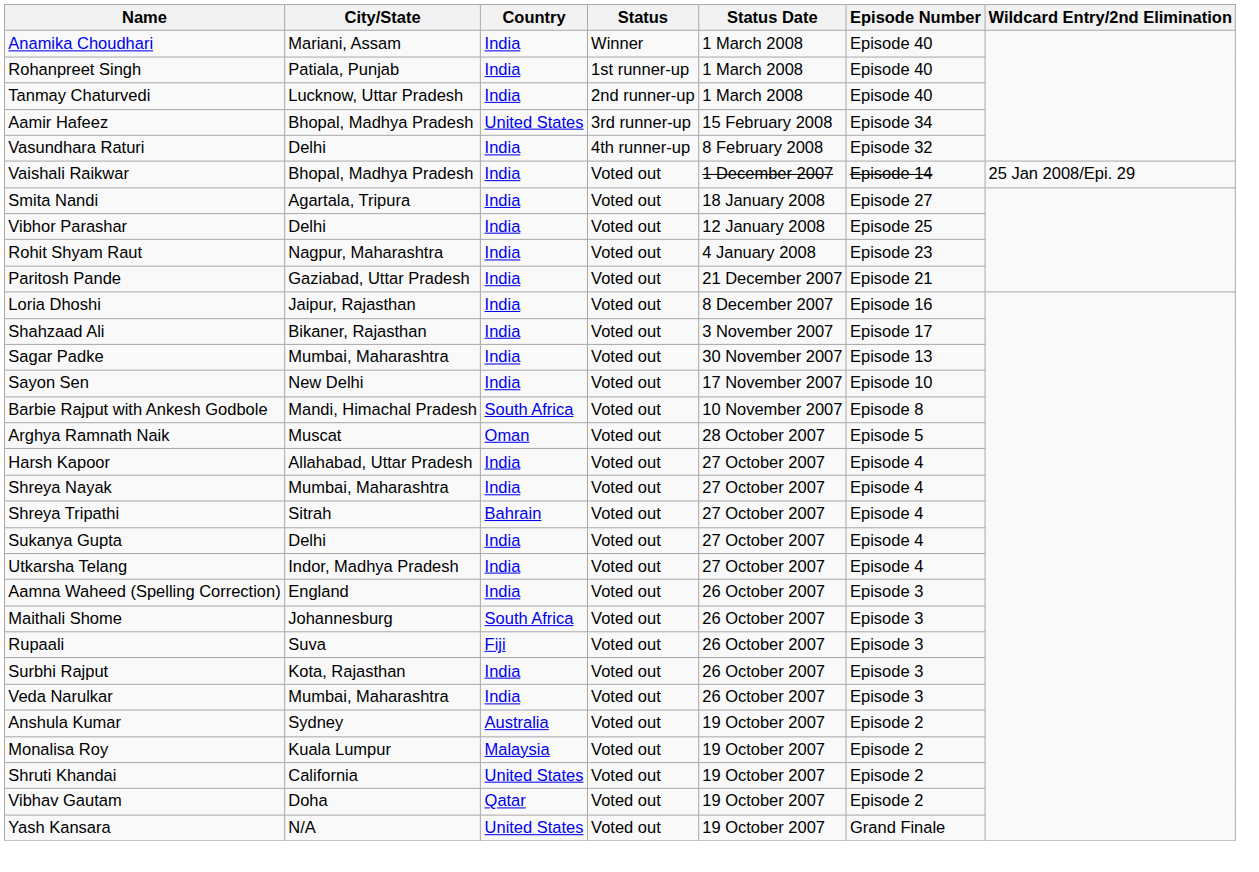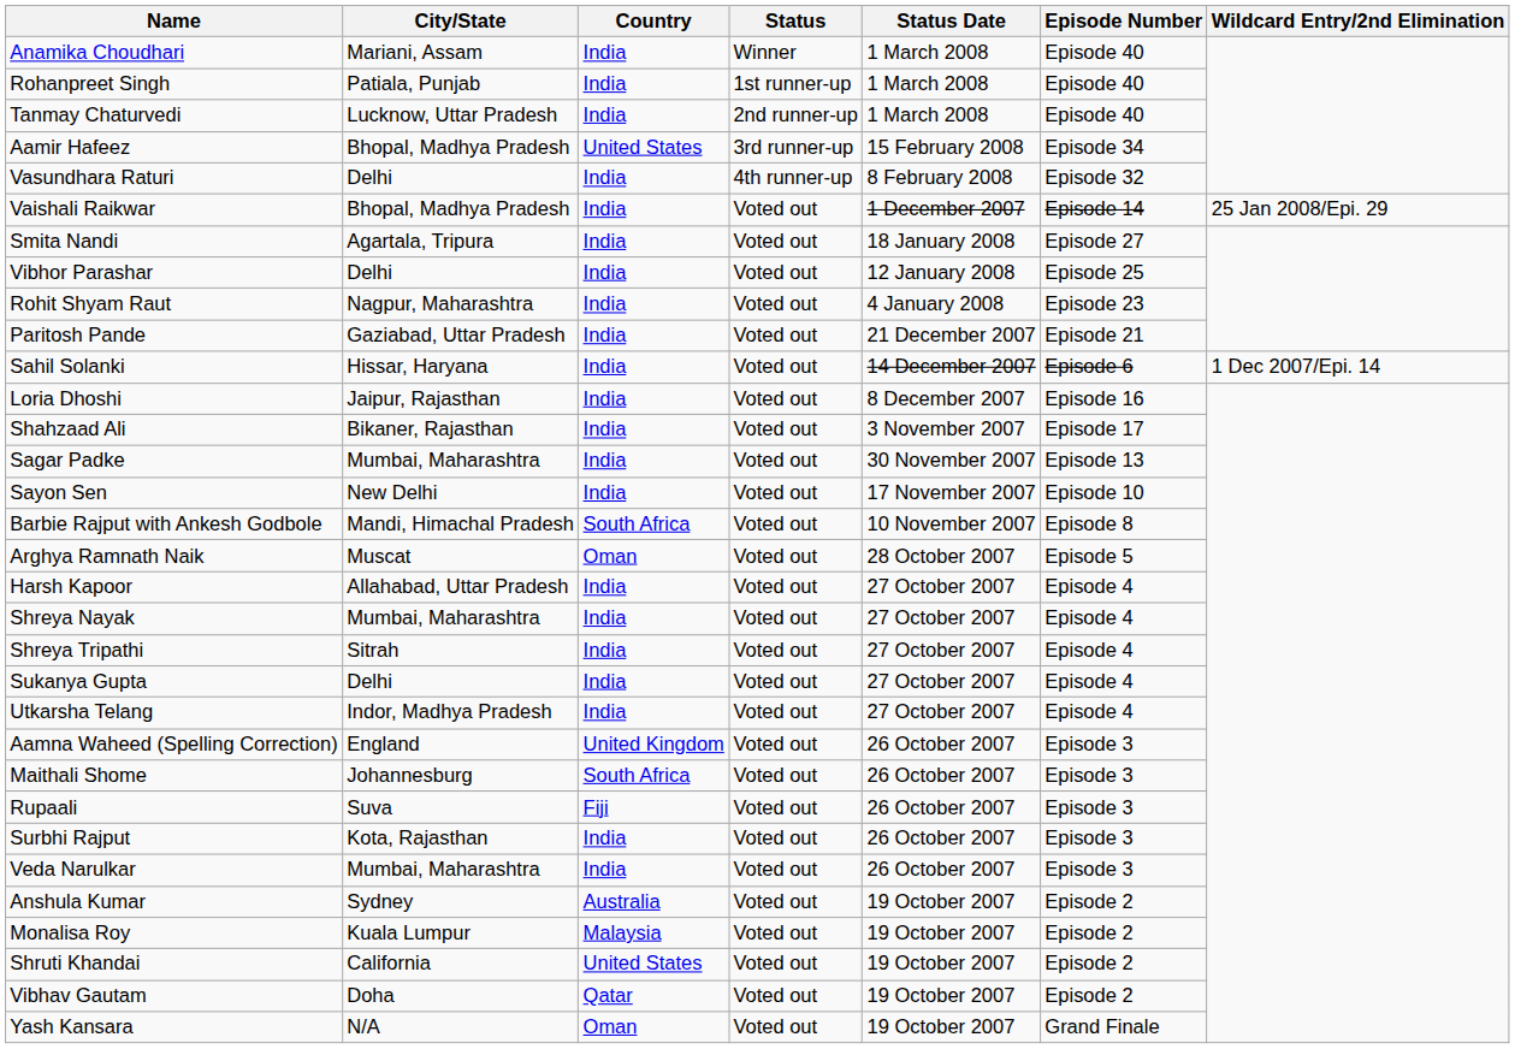 <table class="wikitable">
 <tr>
 <th>Name</th>
 <th>City/State</th>
 <th>Country</th>
 <th>Status</th>
 <th>Status Date</th>
 <th>Episode Number</th>
 <th>Wildcard Entry/2nd Elimination</th>
 </tr>
 <tr>
 <td><a href='#'>Anamika Choudhari</a></td>
 <td>Mariani, Assam</td>
 <td><a href='#'>India</a></td>
 <td>Winner</td>
 <td>1 March 2008</td>
 <td>Episode 40</td>
 <td rowspan=5></td>
 </tr>
 <tr>
 <td>Rohanpreet Singh</td>
 <td>Patiala, Punjab</td>
 <td><a href='#'>India</a></td>
 <td>1st runner-up</td>
 <td>1 March 2008</td>
 <td>Episode 40</td>
 </tr>
 <tr>
 <td>Tanmay Chaturvedi</td>
 <td>Lucknow, Uttar Pradesh</td>
 <td><a href='#'>India</a></td>
 <td>2nd runner-up</td>
 <td>1 March 2008</td>
 <td>Episode 40</td>
 </tr>
 <tr>
 <td>Aamir Hafeez</td>
 <td>Bhopal, Madhya Pradesh</td>
 <td><a href='#'>United States</a></td>
 <td>3rd runner-up</td>
 <td>15 February 2008</td>
 <td>Episode 34</td>
 </tr>
 <tr>
 <td>Vasundhara Raturi</td>
 <td>Delhi</td>
 <td><a href='#'>India</a></td>
 <td>4th runner-up</td>
 <td>8 February 2008</td>
 <td>Episode 32</td>
 </tr>
 <tr>
 <td>Vaishali Raikwar</td>
 <td>Bhopal, Madhya Pradesh</td>
 <td><a href='#'>India</a></td>
 <td>Voted out</td>
 <td><s>1 December 2007</s></td>
 <td><s>Episode 14</s></td>
 <td>25 Jan 2008/Epi. 29</td>
 </tr>
 <tr>
 <td>Smita Nandi</td>
 <td>Agartala, Tripura</td>
 <td><a href='#'>India</a></td>
 <td>Voted out</td>
 <td>18 January 2008</td>
 <td>Episode 27</td>
 <td rowspan=4></td>
 </tr>
 <tr>
 <td>Vibhor Parashar</td>
 <td>Delhi</td>
 <td><a href='#'>India</a></td>
 <td>Voted out</td>
 <td>12 January 2008</td>
 <td>Episode 25</td>
 </tr>
 <tr>
 <td Rohit Raut>Rohit Shyam Raut</td>
 <td>Nagpur, Maharashtra</td>
 <td><a href='#'>India</a></td>
 <td>Voted out</td>
 <td>4 January 2008</td>
 <td>Episode 23</td>
 </tr>
 <tr>
 <td>Paritosh Pande</td>
 <td>Gaziabad, Uttar Pradesh</td>
 <td><a href='#'>India</a></td>
 <td>Voted out</td>
 <td>21 December 2007</td>
 <td>Episode 21</td>
 </tr>
 <tr>
+<td>Sahil Solanki</td>
+<td>Hissar, Haryana</td>
+<td><a href='#'>India</a></td>
+<td>Voted out</td>
+<td><s>14 December 2007</s></td>
+<td><s>Episode 6</s></td>
+<td>1 Dec 2007/Epi. 14</td>
+</tr>
+<tr>
 <td>Loria Dhoshi</td>
 <td>Jaipur, Rajasthan</td>
 <td><a href='#'>India</a></td>
 <td>Voted out</td>
 <td>8 December 2007</td>
 <td>Episode 16</td>
 <td rowspan=21></td>
 </tr>
 <tr>
 <td>Shahzaad Ali</td>
 <td>Bikaner, Rajasthan</td>
 <td><a href='#'>India</a></td>
 <td>Voted out</td>
 <td>3 November 2007</td>
 <td>Episode 17</td>
 </tr>
 <tr>
 <td>Sagar Padke</td>
 <td>Mumbai, Maharashtra</td>
 <td><a href='#'>India</a></td>
 <td>Voted out</td>
 <td>30 November 2007</td>
 <td>Episode 13</td>
 </tr>
 <tr>
 <td>Sayon Sen</td>
 <td>New Delhi</td>
 <td><a href='#'>India</a></td>
 <td>Voted out</td>
 <td>17 November 2007</td>
 <td>Episode 10</td>
 </tr>
 <tr>
 <td>Barbie Rajput with Ankesh Godbole</td>
 <td>Mandi, Himachal Pradesh</td>
 <td><a href='#'>South Africa</a></td>
 <td>Voted out</td>
 <td>10 November 2007</td>
 <td>Episode 8</td>
 </tr>
 <tr>
 <td>Arghya Ramnath Naik</td>
 <td>Muscat</td>
 <td><a href='#'>Oman</a></td>
 <td>Voted out</td>
 <td>28 October 2007</td>
 <td>Episode 5</td>
 </tr>
 <tr>
 <td>Harsh Kapoor</td>
 <td>Allahabad, Uttar Pradesh</td>
 <td><a href='#'>India</a></td>
 <td>Voted out</td>
 <td>27 October 2007</td>
 <td>Episode 4</td>
 </tr>
 <tr>
 <td>Shreya Nayak</td>
 <td>Mumbai, Maharashtra</td>
 <td><a href='#'>India</a></td>
 <td>Voted out</td>
 <td>27 October 2007</td>
 <td>Episode 4</td>
 </tr>
 <tr>
 <td>Shreya Tripathi</td>
 <td>Sitrah</td>
-<td><a href='#'>Bahrain</a></td>
+<td><a href='#'>India</a></td>
 <td>Voted out</td>
 <td>27 October 2007</td>
 <td>Episode 4</td>
 </tr>
 <tr>
 <td>Sukanya Gupta</td>
 <td>Delhi</td>
 <td><a href='#'>India</a></td>
 <td>Voted out</td>
 <td>27 October 2007</td>
 <td>Episode 4</td>
 </tr>
 <tr>
 <td>Utkarsha Telang</td>
 <td>Indor, Madhya Pradesh</td>
 <td><a href='#'>India</a></td>
 <td>Voted out</td>
 <td>27 October 2007</td>
 <td>Episode 4</td>
 </tr>
 <tr>
 <td>Aamna Waheed (Spelling Correction)</td>
 <td>England</td>
-<td><a href='#'>India</a></td>
+<td><a href='#'>United Kingdom</a></td>
 <td>Voted out</td>
 <td>26 October 2007</td>
 <td>Episode 3</td>
 </tr>
 <tr>
 <td>Maithali Shome</td>
 <td>Johannesburg</td>
 <td><a href='#'>South Africa</a></td>
 <td>Voted out</td>
 <td>26 October 2007</td>
 <td>Episode 3</td>
 </tr>
 <tr>
 <td>Rupaali</td>
 <td>Suva</td>
 <td><a href='#'>Fiji</a></td>
 <td>Voted out</td>
 <td>26 October 2007</td>
 <td>Episode 3</td>
 </tr>
 <tr>
 <td>Surbhi Rajput</td>
 <td>Kota, Rajasthan</td>
 <td><a href='#'>India</a></td>
 <td>Voted out</td>
 <td>26 October 2007</td>
 <td>Episode 3</td>
 </tr>
 <tr>
 <td>Veda Narulkar</td>
 <td>Mumbai, Maharashtra</td>
 <td><a href='#'>India</a></td>
 <td>Voted out</td>
 <td>26 October 2007</td>
 <td>Episode 3</td>
 </tr>
 <tr>
 <td>Anshula Kumar</td>
 <td>Sydney</td>
 <td><a href='#'>Australia</a></td>
 <td>Voted out</td>
 <td>19 October 2007</td>
 <td>Episode 2</td>
 </tr>
 <tr>
 <td>Monalisa Roy</td>
 <td>Kuala Lumpur</td>
 <td><a href='#'>Malaysia</a></td>
 <td>Voted out</td>
 <td>19 October 2007</td>
 <td>Episode 2</td>
 </tr>
 <tr>
 <td>Shruti Khandai</td>
 <td>California</td>
 <td><a href='#'>United States</a></td>
 <td>Voted out</td>
 <td>19 October 2007</td>
 <td>Episode 2</td>
 </tr>
 <tr>
 <td>Vibhav Gautam</td>
 <td>Doha</td>
 <td><a href='#'>Qatar</a></td>
 <td>Voted out</td>
 <td>19 October 2007</td>
 <td>Episode 2</td>
 </tr>
 <tr>
 <td>Yash Kansara</td>
 <td>N/A</td>
-<td><a href='#'>United States</a></td>
+<td><a href='#'>Oman</a></td>
 <td>Voted out</td>
 <td>19 October 2007</td>
 <td>Grand Finale</td>
 </tr>
 </table>
